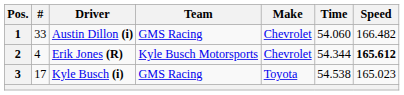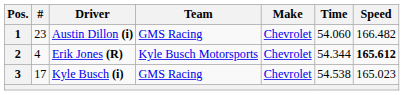 <table class="wikitable" style="font-size:95%">
 <tr>
 <th>Pos.</th>
 <th>#</th>
 <th>Driver</th>
 <th>Team</th>
 <th>Make</th>
 <th>Time</th>
 <th>Speed</th>
 </tr>
 <tr>
 <th>1</th>
-<td>33</td>
+<td>23</td>
 <td><a href='#'>Austin Dillon</a> <strong>(i)</strong></td>
 <td><a href='#'>GMS Racing</a></td>
 <td><a href='#'>Chevrolet</a></td>
 <td>54.060</td>
 <td>166.482</td>
 </tr>
 <tr>
 <th>2</th>
 <td>4</td>
 <td><a href='#'>Erik Jones</a> <strong>(R)</strong></td>
 <td><a href='#'>Kyle Busch Motorsports</a></td>
 <td><a href='#'>Chevrolet</a></td>
 <td>54.344</td>
 <td><strong>165.612</strong></td>
 </tr>
 <tr>
 <th>3</th>
 <td>17</td>
 <td><a href='#'>Kyle Busch</a> <strong>(i)</strong></td>
 <td><a href='#'>GMS Racing</a></td>
-<td><a href='#'>Toyota</a></td>
+<td><a href='#'>Chevrolet</a></td>
 <td>54.538</td>
 <td>165.023</td>
 </tr>
 <tr>
 <th colspan="7"></th>
 </tr>
 </table>
